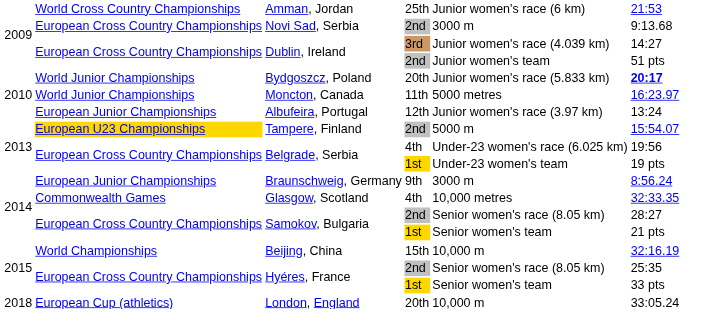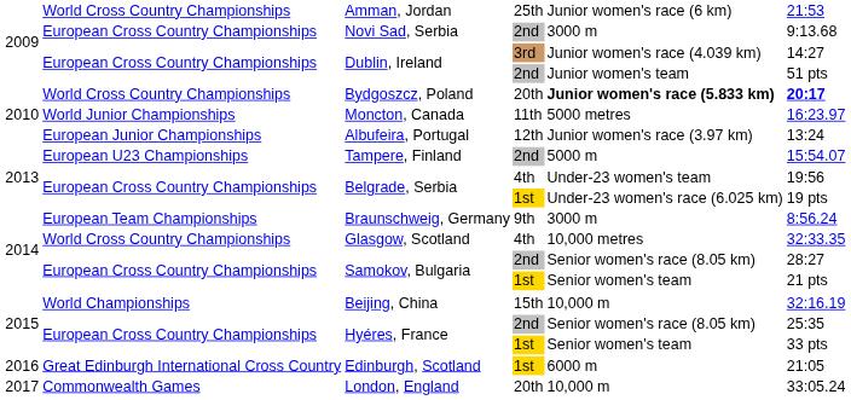 <table>
 <tr>
 <td rowspan=4>2009</td>
 <td><a href='#'>World Cross Country Championships</a></td>
 <td><a href='#'>Amman</a>, Jordan</td>
 <td>25th</td>
 <td>Junior women's race (6 km)</td>
 <td><a href='#'>21:53</a></td>
 </tr>
 <tr>
 <td><a href='#'>European Cross Country Championships</a></td>
 <td><a href='#'>Novi Sad</a>, Serbia</td>
 <td bgcolor=silver>2nd</td>
 <td>3000 m</td>
 <td>9:13.68</td>
 </tr>
 <tr>
 <td rowspan=2><a href='#'>European Cross Country Championships</a></td>
 <td rowspan=2><a href='#'>Dublin</a>, Ireland</td>
 <td bgcolor=cc9966>3rd</td>
 <td>Junior women's race (4.039 km)</td>
 <td>14:27</td>
 </tr>
 <tr>
 <td bgcolor=silver>2nd</td>
 <td>Junior women's team</td>
 <td>51 pts</td>
 </tr>
 <tr>
 <td rowspan=3>2010</td>
-<td><a href='#'>World Junior Championships</a></td>
+<td><a href='#'>World Cross Country Championships</a></td>
 <td><a href='#'>Bydgoszcz</a>, Poland</td>
 <td>20th</td>
-<td>Junior women's race (5.833 km)</td>
+<td><strong>Junior women's race (5.833 km)</strong></td>
 <td><strong><a href='#'>20:17</a></strong></td>
 </tr>
 <tr>
 <td><a href='#'>World Junior Championships</a></td>
 <td><a href='#'>Moncton</a>, Canada</td>
 <td>11th</td>
 <td>5000 metres</td>
 <td><a href='#'>16:23.97</a></td>
 </tr>
 <tr>
 <td><a href='#'>European Junior Championships</a></td>
 <td><a href='#'>Albufeira</a>, Portugal</td>
 <td>12th</td>
 <td>Junior women's race (3.97 km)</td>
 <td>13:24</td>
 </tr>
 <tr>
 <td rowspan=3>2013</td>
-<td style="background: gold;"><a href='#'>European U23 Championships</a></td>
+<td><a href='#'>European U23 Championships</a></td>
 <td><a href='#'>Tampere</a>, Finland</td>
 <td bgcolor=silver>2nd</td>
 <td>5000 m</td>
 <td><a href='#'>15:54.07</a></td>
 </tr>
 <tr>
 <td rowspan=2><a href='#'>European Cross Country Championships</a></td>
 <td rowspan=2><a href='#'>Belgrade</a>, Serbia</td>
 <td>4th</td>
-<td>Under-23 women's race (6.025 km)</td>
+<td>Under-23 women's team</td>
 <td>19:56</td>
 </tr>
 <tr>
 <td bgcolor=gold>1st</td>
-<td>Under-23 women's team</td>
+<td>Under-23 women's race (6.025 km)</td>
 <td>19 pts</td>
 </tr>
 <tr>
 <td rowspan=4>2014</td>
-<td><a href='#'>European Junior Championships</a></td>
+<td><a href='#'>European Team Championships</a></td>
 <td><a href='#'>Braunschweig</a>, Germany</td>
 <td>9th</td>
 <td>3000 m</td>
 <td><a href='#'>8:56.24</a></td>
 </tr>
 <tr>
-<td><a href='#'>Commonwealth Games</a></td>
+<td><a href='#'>World Cross Country Championships</a></td>
 <td><a href='#'>Glasgow</a>, Scotland</td>
 <td>4th</td>
 <td>10,000 metres</td>
 <td><a href='#'>32:33.35</a> </td>
 </tr>
 <tr>
 <td rowspan=2><a href='#'>European Cross Country Championships</a></td>
 <td rowspan=2><a href='#'>Samokov</a>, Bulgaria</td>
 <td bgcolor=silver>2nd</td>
 <td>Senior women's race (8.05 km)</td>
 <td>28:27</td>
 </tr>
 <tr>
 <td bgcolor=gold>1st</td>
 <td>Senior women's team</td>
 <td>21 pts</td>
 </tr>
 <tr>
 </tr>
 <tr>
 <td rowspan="3">2015</td>
 <td><a href='#'>World Championships</a></td>
 <td><a href='#'>Beijing</a>, China</td>
 <td>15th</td>
 <td>10,000 m</td>
 <td><a href='#'>32:16.19</a></td>
 </tr>
 <tr>
 <td rowspan=2><a href='#'>European Cross Country Championships</a></td>
 <td rowspan=2><a href='#'>Hyéres</a>, France</td>
 <td bgcolor=silver>2nd</td>
 <td>Senior women's race (8.05 km)</td>
 <td>25:35</td>
 </tr>
 <tr>
 <td bgcolor=gold>1st</td>
 <td>Senior women's team</td>
 <td>33 pts</td>
 </tr>
 <tr>
-<td rowspan=1>2018</td>
-<td><a href='#'>European Cup (athletics)</a></td>
+<td rowspan=1>2016</td>
+<td><a href='#'>Great Edinburgh International Cross Country</a></td>
+<td><a href='#'>Edinburgh</a>, <a href='#'>Scotland</a></td>
+<td bgcolor=gold>1st</td>
+<td>6000 m</td>
+<td>21:05</td>
+</tr>
+<tr>
+<td rowspan=1>2017</td>
+<td><a href='#'>Commonwealth Games</a></td>
 <td><a href='#'>London</a>, <a href='#'>England</a></td>
 <td>20th</td>
 <td>10,000 m</td>
 <td>33:05.24</td>
 </tr>
 </table>
